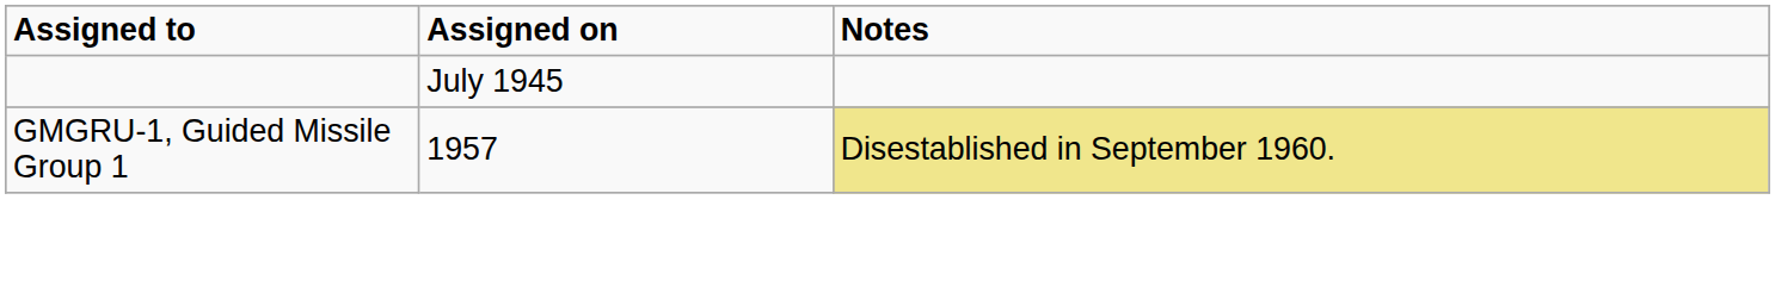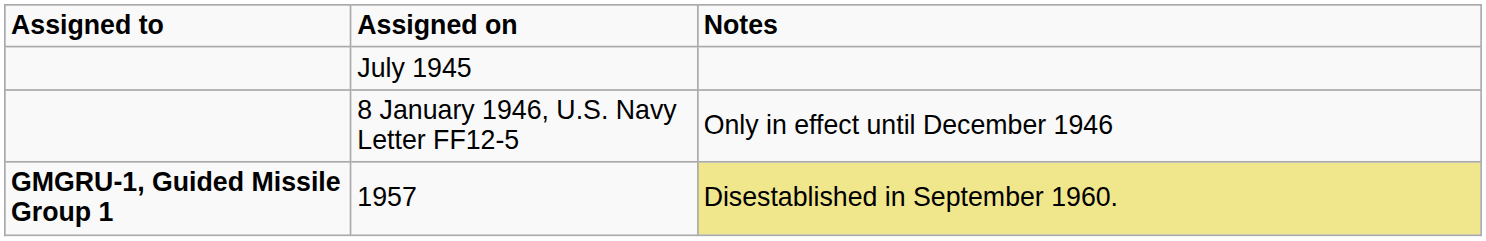 <table class="wikitable" style="width: 70%;">
 <tr>
 <td style="width: 200px;"><strong>Assigned to</strong></td>
 <td style="width: 200px;"><strong>Assigned on</strong></td>
 <td><strong>Notes</strong></td>
 </tr>
 <tr>
 <td></td>
 <td>July 1945</td>
 <td></td>
 </tr>
 <tr>
-<td>GMGRU-1, Guided Missile Group 1</td>
+<td></td>
+<td>8 January 1946, U.S. Navy Letter FF12-5</td>
+<td>Only in effect until December 1946</td>
+</tr>
+<tr>
+<td><strong>GMGRU-1, Guided Missile Group 1</strong></td>
 <td>1957</td>
 <td style="background: khaki;">Disestablished in September 1960.</td>
 </tr>
 </table>
